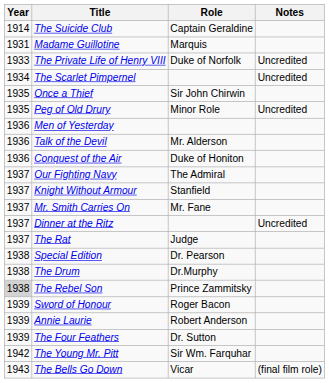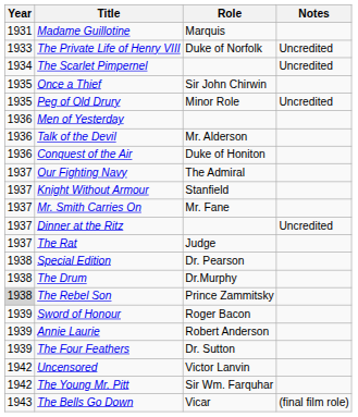 <table class="wikitable">
 <tr>
 <th>Year</th>
 <th>Title</th>
 <th>Role</th>
 <th>Notes</th>
-</tr>
-<tr>
-<td>1914</td>
-<td><em><a href='#'>The Suicide Club</a></em></td>
-<td>Captain Geraldine</td>
-<td></td>
 </tr>
 <tr>
 <td>1931</td>
 <td><em><a href='#'>Madame Guillotine</a></em></td>
 <td>Marquis</td>
 <td></td>
 </tr>
 <tr>
 <td>1933</td>
 <td><em><a href='#'>The Private Life of Henry VIII</a></em></td>
 <td>Duke of Norfolk</td>
 <td>Uncredited</td>
 </tr>
 <tr>
 <td>1934</td>
 <td><em><a href='#'>The Scarlet Pimpernel</a></em></td>
 <td></td>
 <td>Uncredited</td>
 </tr>
 <tr>
 <td>1935</td>
 <td><em><a href='#'>Once a Thief</a></em></td>
 <td>Sir John Chirwin</td>
 <td></td>
 </tr>
 <tr>
 <td>1935</td>
 <td><em><a href='#'>Peg of Old Drury</a></em></td>
 <td>Minor Role</td>
 <td>Uncredited</td>
 </tr>
 <tr>
 <td>1936</td>
 <td><em><a href='#'>Men of Yesterday</a></em></td>
 <td></td>
 <td></td>
 </tr>
 <tr>
 <td>1936</td>
 <td><em><a href='#'>Talk of the Devil</a></em></td>
 <td>Mr. Alderson</td>
 <td></td>
 </tr>
 <tr>
 <td>1936</td>
 <td><em><a href='#'>Conquest of the Air</a></em></td>
 <td>Duke of Honiton</td>
 <td></td>
 </tr>
 <tr>
 <td>1937</td>
 <td><em><a href='#'>Our Fighting Navy</a></em></td>
 <td>The Admiral</td>
 <td></td>
 </tr>
 <tr>
 <td>1937</td>
 <td><em><a href='#'>Knight Without Armour</a></em></td>
 <td>Stanfield</td>
 <td></td>
 </tr>
 <tr>
 <td>1937</td>
 <td><em><a href='#'>Mr. Smith Carries On</a></em></td>
 <td>Mr. Fane</td>
 <td></td>
 </tr>
 <tr>
 <td>1937</td>
 <td><em><a href='#'>Dinner at the Ritz</a></em></td>
 <td></td>
 <td>Uncredited</td>
 </tr>
 <tr>
 <td>1937</td>
 <td><em><a href='#'>The Rat</a></em></td>
 <td>Judge</td>
 <td></td>
 </tr>
 <tr>
 <td>1938</td>
 <td><em><a href='#'>Special Edition</a></em></td>
 <td>Dr. Pearson</td>
 <td></td>
 </tr>
 <tr>
 <td>1938</td>
 <td><em><a href='#'>The Drum</a></em></td>
 <td>Dr.Murphy</td>
 <td></td>
 </tr>
 <tr>
 <td style="background: lightgrey;">1938</td>
 <td><em><a href='#'>The Rebel Son</a></em></td>
 <td>Prince Zammitsky</td>
 <td></td>
 </tr>
 <tr>
 <td>1939</td>
 <td><em><a href='#'>Sword of Honour</a></em></td>
 <td>Roger Bacon</td>
 <td></td>
 </tr>
 <tr>
 <td>1939</td>
 <td><em><a href='#'>Annie Laurie</a></em></td>
 <td>Robert Anderson</td>
 <td></td>
 </tr>
 <tr>
 <td>1939</td>
 <td><em><a href='#'>The Four Feathers</a></em></td>
 <td>Dr. Sutton</td>
 <td></td>
 </tr>
 <tr>
 <td>1942</td>
+<td><em><a href='#'>Uncensored</a></em></td>
+<td>Victor Lanvin</td>
+<td></td>
+</tr>
+<tr>
+<td>1942</td>
 <td><em><a href='#'>The Young Mr. Pitt</a></em></td>
 <td>Sir Wm. Farquhar</td>
 <td></td>
 </tr>
 <tr>
 <td>1943</td>
 <td><em><a href='#'>The Bells Go Down</a></em></td>
 <td>Vicar</td>
 <td>(final film role)</td>
 </tr>
 </table>
